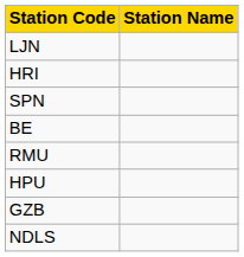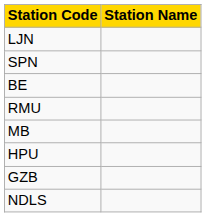 <table class="wikitable">
 <tr>
 <th style="background-color:#FFD700">Station Code</th>
 <th ! style="background-color:#FFD700">Station Name</th>
 </tr>
 <tr>
 <td valign="top">LJN</td>
-<td valign="top"></td>
-</tr>
-<tr>
-<td valign="top">HRI</td>
 <td valign="top"></td>
 </tr>
 <tr>
 <td valign="top">SPN</td>
 <td valign="top"></td>
 </tr>
 <tr>
 <td valign="top">BE</td>
 <td valign="top"></td>
 </tr>
 <tr>
 <td valign="top">RMU</td>
 <td valign="top"></td>
 </tr>
 <tr>
+<td valign="top">MB</td>
+<td valign="top"></td>
+</tr>
+<tr>
 <td valign="top">HPU</td>
 <td valign="top"></td>
 </tr>
 <tr>
 <td valign="top">GZB</td>
 <td valign="top"></td>
 </tr>
 <tr>
 <td valign="top">NDLS</td>
 <td valign="top"></td>
 </tr>
 </table>
